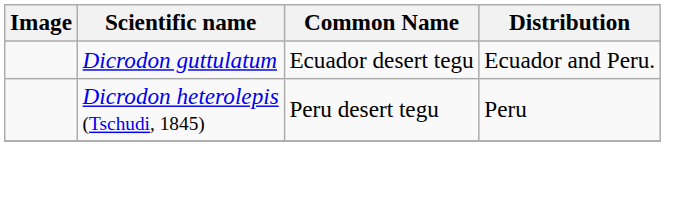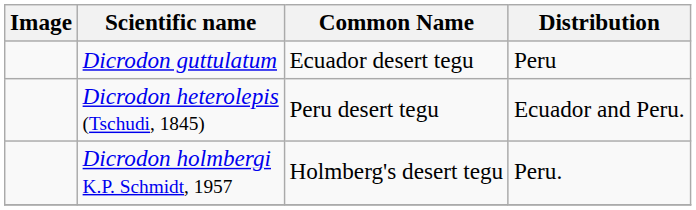 <table class="wikitable">
 <tr>
 <th>Image</th>
 <th>Scientific name</th>
 <th>Common Name</th>
 <th>Distribution</th>
 </tr>
 <tr>
 <td></td>
 <td><em><a href='#'>Dicrodon guttulatum</a></em><br></td>
 <td>Ecuador desert tegu</td>
-<td>Ecuador and Peru.</td>
+<td>Peru</td>
 </tr>
 <tr>
 <td></td>
 <td><em><a href='#'>Dicrodon heterolepis</a></em><br><small>(<a href='#'>Tschudi</a>, 1845)</small></td>
 <td>Peru desert tegu</td>
-<td>Peru</td>
+<td>Ecuador and Peru.</td>
+</tr>
+<tr>
+<td></td>
+<td><em><a href='#'>Dicrodon holmbergi</a></em><br><small><a href='#'>K.P. Schmidt</a>, 1957</small></td>
+<td>Holmberg's desert tegu</td>
+<td>Peru.</td>
 </tr>
 <tr>
 </tr>
 </table>
